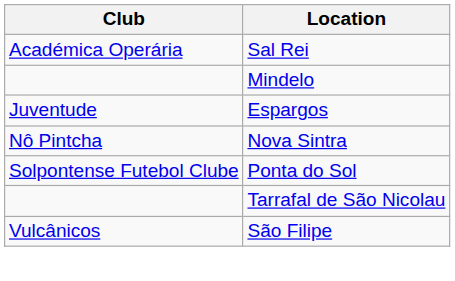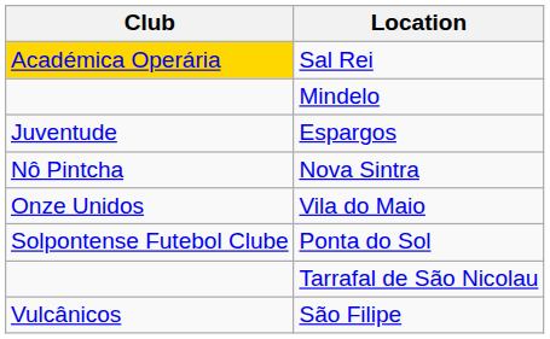 <table class="wikitable sortable">
 <tr>
 <th>Club</th>
 <th>Location</th>
 </tr>
 <tr>
-<td><a href='#'>Académica Operária</a></td>
+<td style="background: gold;"><a href='#'>Académica Operária</a></td>
 <td><a href='#'>Sal Rei</a></td>
 </tr>
 <tr>
 <td></td>
 <td><a href='#'>Mindelo</a></td>
 </tr>
 <tr>
 <td><a href='#'>Juventude</a></td>
 <td><a href='#'>Espargos</a></td>
 </tr>
 <tr>
 <td><a href='#'>Nô Pintcha</a></td>
 <td><a href='#'>Nova Sintra</a></td>
 </tr>
 <tr>
+<td><a href='#'>Onze Unidos</a></td>
+<td><a href='#'>Vila do Maio</a></td>
+</tr>
+<tr>
 <td><a href='#'>Solpontense Futebol Clube</a></td>
 <td><a href='#'>Ponta do Sol</a></td>
 </tr>
 <tr>
 <td></td>
 <td><a href='#'>Tarrafal de São Nicolau</a></td>
 </tr>
 <tr>
 <td><a href='#'>Vulcânicos</a></td>
 <td><a href='#'>São Filipe</a></td>
 </tr>
 </table>
